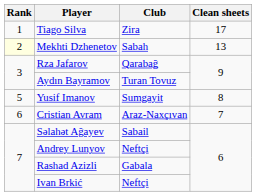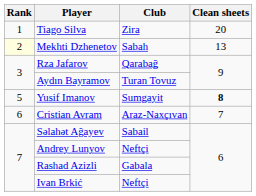 <table class="wikitable" style="text-align:center">
 <tr>
 <th>Rank</th>
 <th>Player</th>
 <th>Club</th>
 <th>Clean sheets</th>
 </tr>
 <tr>
 <td rowspan=1>1</td>
 <td align="left"> <a href='#'>Tiago Silva</a></td>
 <td align="left"><a href='#'>Zira</a></td>
-<td rowspan=1>17</td>
+<td rowspan=1>20</td>
 </tr>
 <tr>
 <td rowspan=1 style="background: lightyellow;">2</td>
 <td align="left"> <a href='#'>Mekhti Dzhenetov</a></td>
 <td align="left"><a href='#'>Sabah</a></td>
 <td rowspan=1>13</td>
 </tr>
 <tr>
 <td rowspan=2>3</td>
 <td align="left"> <a href='#'>Rza Jafarov</a></td>
 <td align="left"><a href='#'>Qarabağ</a></td>
 <td rowspan=2>9</td>
 </tr>
 <tr>
 <td align="left"> <a href='#'>Aydın Bayramov</a></td>
 <td align="left"><a href='#'>Turan Tovuz</a></td>
 </tr>
 <tr>
 <td rowspan=1>5</td>
 <td align="left"> <a href='#'>Yusif Imanov</a></td>
 <td align="left"><a href='#'>Sumgayit</a></td>
-<td rowspan=1>8</td>
+<td rowspan=1><strong>8</strong></td>
 </tr>
 <tr>
 <td rowspan=1>6</td>
 <td align="left"> <a href='#'>Cristian Avram</a></td>
 <td align="left"><a href='#'>Araz-Naxçıvan</a></td>
 <td rowspan=1>7</td>
 </tr>
 <tr>
 <td rowspan=4>7</td>
 <td align="left"> <a href='#'>Səlahət Ağayev</a></td>
 <td align="left"><a href='#'>Sabail</a></td>
 <td rowspan=4>6</td>
 </tr>
 <tr>
 <td align="left"> <a href='#'>Andrey Lunyov</a></td>
 <td align="left"><a href='#'>Neftçi</a></td>
 </tr>
 <tr>
 <td align="left"> <a href='#'>Rashad Azizli</a></td>
 <td align="left"><a href='#'>Gabala</a></td>
 </tr>
 <tr>
 <td align="left"> <a href='#'>Ivan Brkić</a></td>
 <td align="left"><a href='#'>Neftçi</a></td>
 </tr>
 </table>
